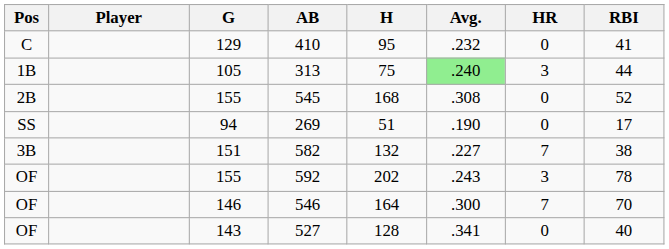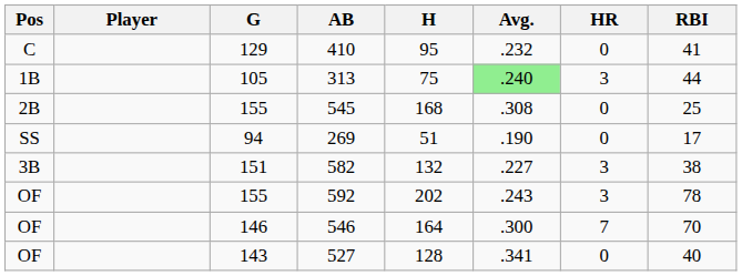 <table class="wikitable sortable">
 <tr>
 <th bgcolor="#DDDDFF" width="5%">Pos</th>
 <th bgcolor="#DDDDFF" width="16%">Player</th>
 <th bgcolor="#DDDDFF" width="9%">G</th>
 <th bgcolor="#DDDDFF" width="9%">AB</th>
 <th bgcolor="#DDDDFF" width="9%">H</th>
 <th bgcolor="#DDDDFF" width="9%">Avg.</th>
 <th bgcolor="#DDDDFF" width="9%">HR</th>
 <th bgcolor="#DDDDFF" width="9%">RBI</th>
 </tr>
 <tr align="center">
 <td>C</td>
 <td></td>
 <td>129</td>
 <td>410</td>
 <td>95</td>
 <td>.232</td>
 <td>0</td>
 <td>41</td>
 </tr>
 <tr align="center">
 <td>1B</td>
 <td></td>
 <td>105</td>
 <td>313</td>
 <td>75</td>
 <td style="background: lightgreen;">.240</td>
 <td>3</td>
 <td>44</td>
 </tr>
 <tr align="center">
 <td>2B</td>
 <td></td>
 <td>155</td>
 <td>545</td>
 <td>168</td>
 <td>.308</td>
 <td>0</td>
-<td>52</td>
+<td>25</td>
 </tr>
 <tr align="center">
 <td>SS</td>
 <td></td>
 <td>94</td>
 <td>269</td>
 <td>51</td>
 <td>.190</td>
 <td>0</td>
 <td>17</td>
 </tr>
 <tr align="center">
 <td>3B</td>
 <td></td>
 <td>151</td>
 <td>582</td>
 <td>132</td>
 <td>.227</td>
-<td>7</td>
+<td>3</td>
 <td>38</td>
 </tr>
 <tr align="center">
 <td>OF</td>
 <td></td>
 <td>155</td>
 <td>592</td>
 <td>202</td>
 <td>.243</td>
 <td>3</td>
 <td>78</td>
 </tr>
 <tr align="center">
 <td>OF</td>
 <td></td>
 <td>146</td>
 <td>546</td>
 <td>164</td>
 <td>.300</td>
 <td>7</td>
 <td>70</td>
 </tr>
 <tr align="center">
 <td>OF</td>
 <td></td>
 <td>143</td>
 <td>527</td>
 <td>128</td>
 <td>.341</td>
 <td>0</td>
 <td>40</td>
 </tr>
 </table>
